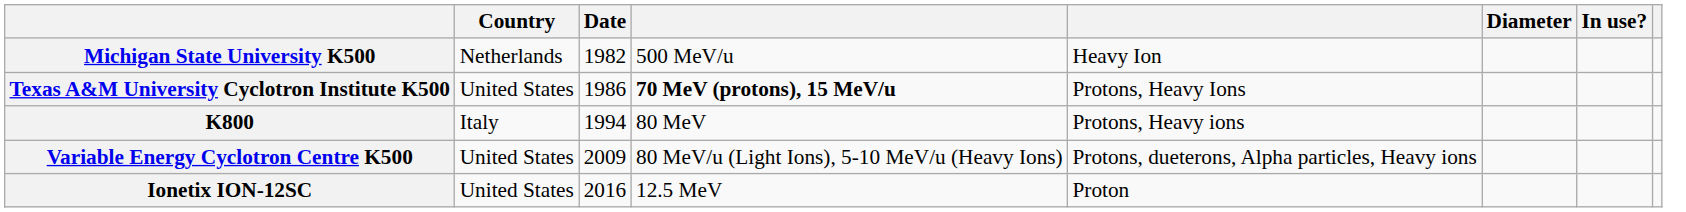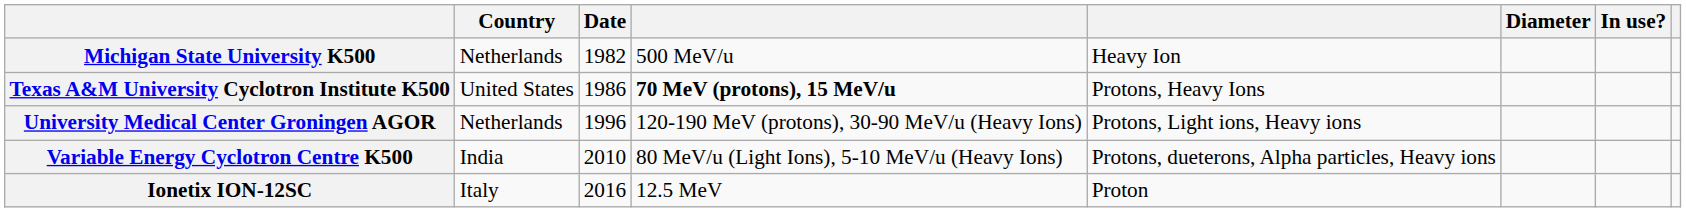 <table class="wikitable sortable plainrowheaders">
 <tr>
 <th scope="col"></th>
 <th scope="col">Country</th>
 <th scope="col">Date</th>
 <th scope="col"></th>
 <th scope="col"></th>
 <th scope="col">Diameter</th>
 <th scope="col">In use?</th>
 <th scope="col"></th>
 </tr>
 <tr>
 <th scope="row"><a href='#'>Michigan State University</a> K500</th>
 <td>Netherlands</td>
 <td>1982</td>
 <td>500 MeV/u</td>
 <td>Heavy Ion</td>
 <td></td>
 <td></td>
 <td></td>
 </tr>
 <tr>
 <th scope="row"><a href='#'>Texas A&M University</a> Cyclotron Institute K500</th>
 <td>United States</td>
 <td>1986</td>
 <td><strong>70 MeV (protons), 15 MeV/u</strong></td>
 <td>Protons, Heavy Ions</td>
 <td></td>
 <td></td>
 <td></td>
 </tr>
 <tr>
-<th scope="row"> K800</th>
-<td>Italy</td>
-<td>1994</td>
-<td>80 MeV</td>
-<td>Protons, Heavy ions</td>
+<th scope="row"><a href='#'>University Medical Center Groningen</a> AGOR</th>
+<td>Netherlands</td>
+<td>1996</td>
+<td>120-190 MeV (protons), 30-90 MeV/u (Heavy Ions)</td>
+<td>Protons, Light ions, Heavy ions</td>
 <td></td>
 <td></td>
 <td></td>
 </tr>
 <tr>
 <th scope="row"><a href='#'>Variable Energy Cyclotron Centre</a> K500</th>
-<td>United States</td>
-<td>2009</td>
+<td>India</td>
+<td>2010</td>
 <td>80 MeV/u (Light Ions), 5-10 MeV/u (Heavy Ions)</td>
 <td>Protons, dueterons, Alpha particles, Heavy ions</td>
 <td></td>
 <td></td>
 <td></td>
 </tr>
 <tr>
 <th scope="row">Ionetix ION-12SC</th>
-<td>United States</td>
+<td>Italy</td>
 <td>2016</td>
 <td>12.5 MeV</td>
 <td>Proton</td>
 <td></td>
 <td></td>
 <td></td>
 </tr>
 </table>
